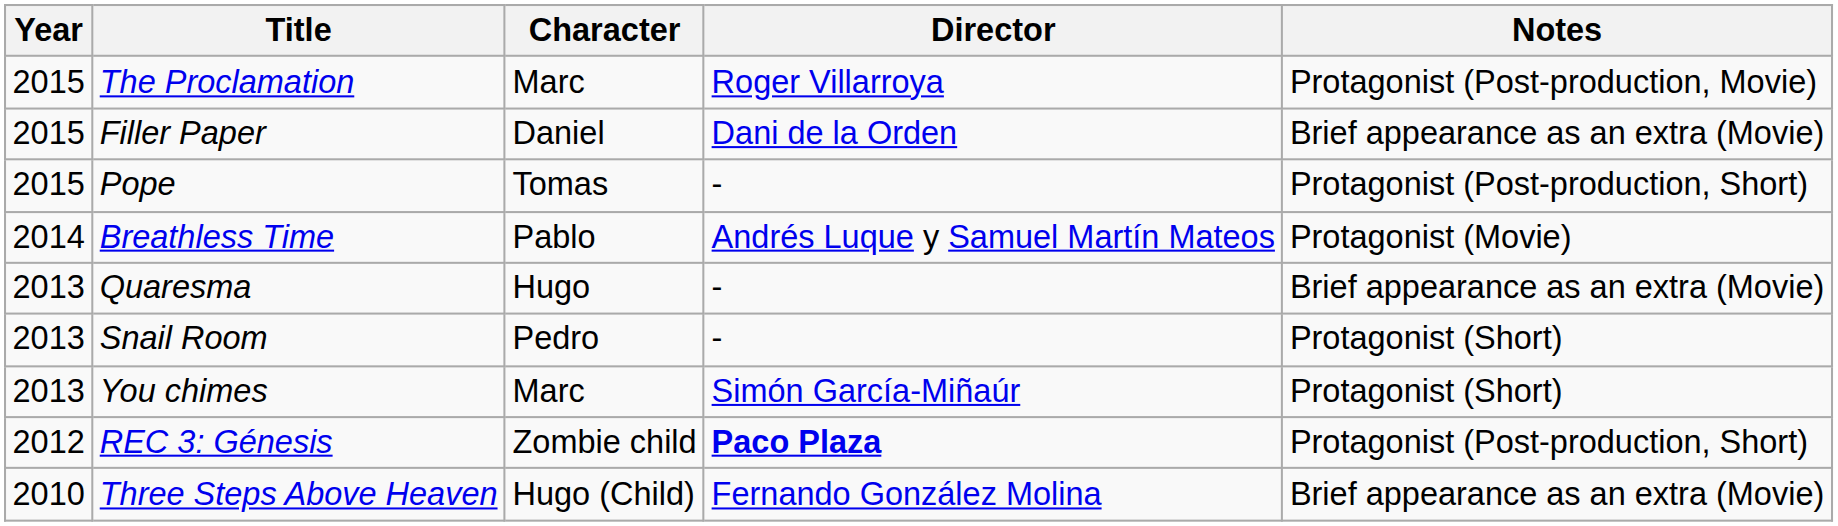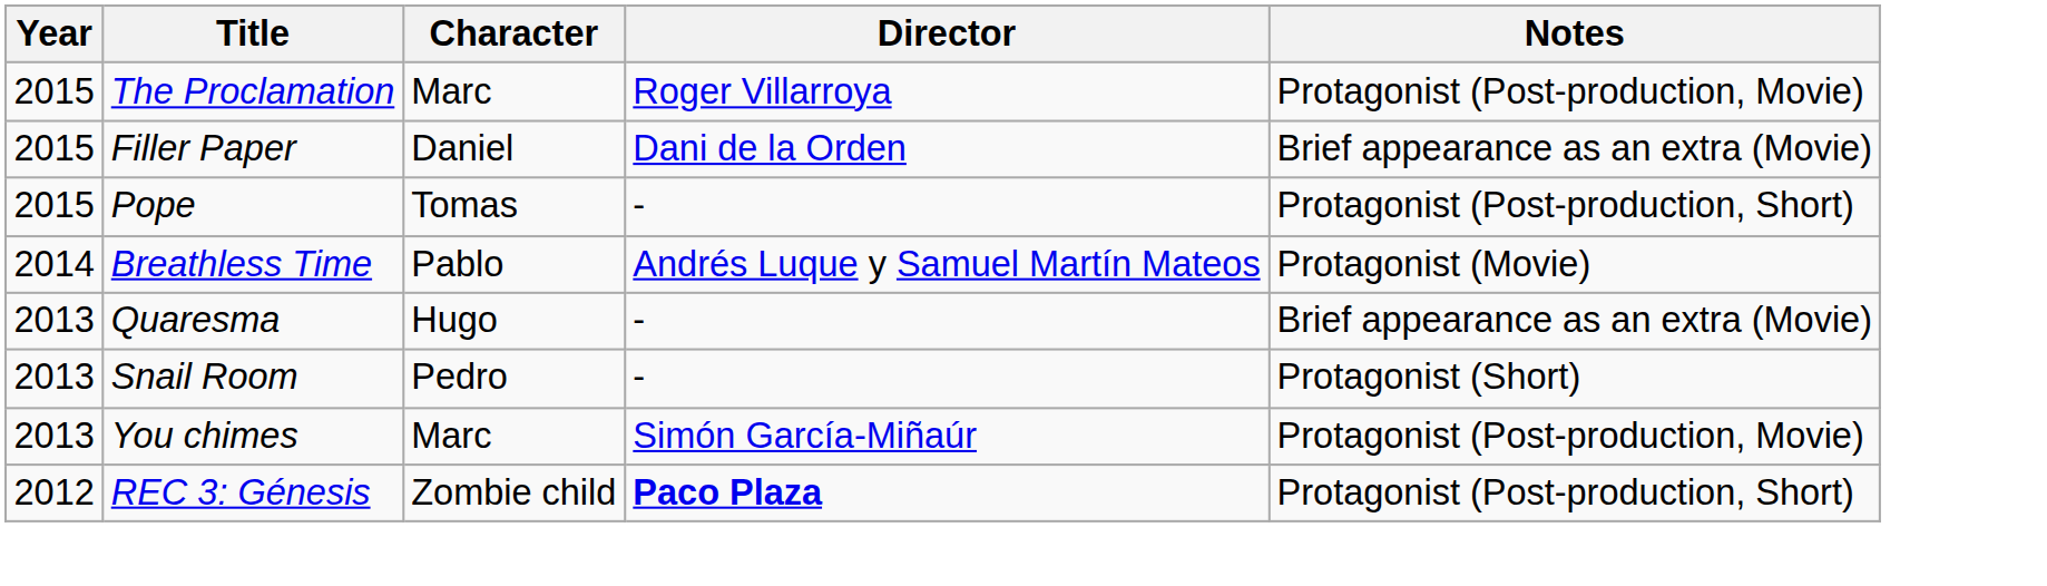 <table class="wikitable">
 <tr>
 <th>Year</th>
 <th>Title</th>
 <th>Character</th>
 <th>Director</th>
 <th>Notes</th>
 </tr>
 <tr>
 <td>2015</td>
 <td><em><a href='#'>The Proclamation</a></em></td>
 <td>Marc</td>
 <td><a href='#'>Roger Villarroya</a></td>
 <td>Protagonist (Post-production, Movie)</td>
 </tr>
 <tr>
 <td>2015</td>
 <td><em>Filler Paper</em></td>
 <td>Daniel</td>
 <td><a href='#'>Dani de la Orden</a></td>
 <td>Brief appearance as an extra (Movie)</td>
 </tr>
 <tr>
 <td>2015</td>
 <td><em>Pope</em></td>
 <td>Tomas</td>
 <td>-</td>
 <td>Protagonist (Post-production, Short)</td>
 </tr>
 <tr>
 <td>2014</td>
 <td><em><a href='#'>Breathless Time</a></em></td>
 <td>Pablo</td>
 <td><a href='#'>Andrés Luque</a> y <a href='#'>Samuel Martín Mateos</a></td>
 <td>Protagonist (Movie)</td>
 </tr>
 <tr>
 <td>2013</td>
 <td><em>Quaresma</em></td>
 <td>Hugo</td>
 <td>-</td>
 <td>Brief appearance as an extra (Movie)</td>
 </tr>
 <tr>
 <td>2013</td>
 <td><em>Snail Room</em></td>
 <td>Pedro</td>
 <td>-</td>
 <td>Protagonist (Short)</td>
 </tr>
 <tr>
 <td>2013</td>
 <td><em>You chimes</em></td>
 <td>Marc</td>
 <td><a href='#'>Simón García-Miñaúr</a></td>
-<td>Protagonist (Short)</td>
+<td>Protagonist (Post-production, Movie)</td>
 </tr>
 <tr>
 <td>2012</td>
 <td><em><a href='#'>REC 3: Génesis</a></em></td>
 <td>Zombie child</td>
 <td><strong><a href='#'>Paco Plaza</a></strong></td>
 <td>Protagonist (Post-production, Short)</td>
 </tr>
-<tr>
-<td>2010</td>
-<td><em><a href='#'>Three Steps Above Heaven</a></em></td>
-<td>Hugo (Child)</td>
-<td><a href='#'>Fernando González Molina</a></td>
-<td>Brief appearance as an extra (Movie)</td>
-</tr>
 </table>
